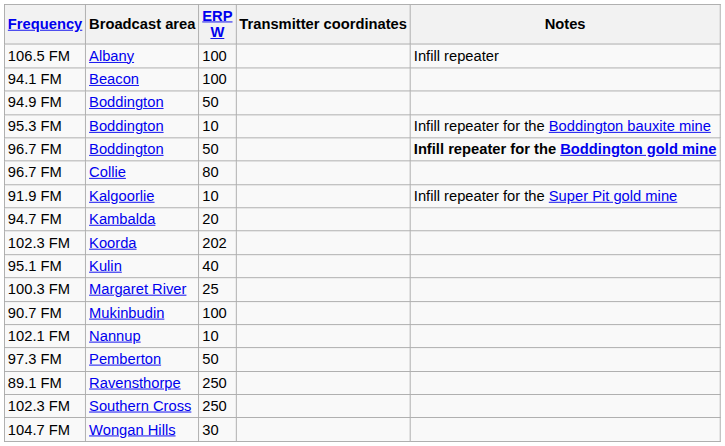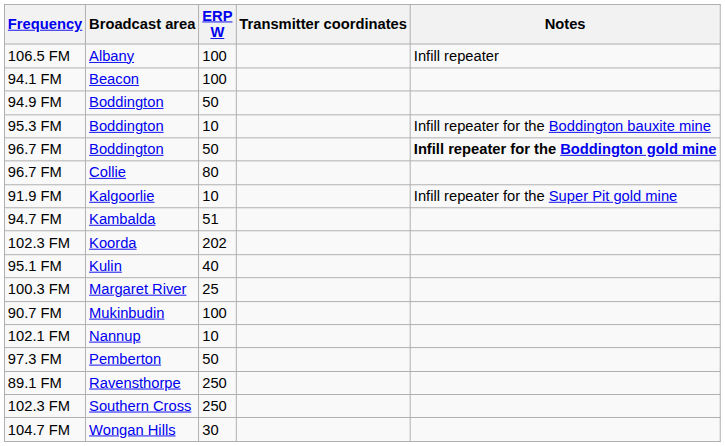 <table class="wikitable sortable">
 <tr>
 <th data-sort-type="number"><a href='#'>Frequency</a></th>
 <th>Broadcast area</th>
 <th data-sort-type="number"><a href='#'>ERP</a><br><a href='#'>W</a></th>
 <th class="unsortable">Transmitter coordinates</th>
 <th class="unsortable">Notes</th>
 </tr>
 <tr>
 <td>106.5 FM</td>
 <td><a href='#'>Albany</a></td>
 <td>100</td>
 <td></td>
 <td>Infill repeater</td>
 </tr>
 <tr>
 <td>94.1 FM</td>
 <td><a href='#'>Beacon</a></td>
 <td>100</td>
 <td></td>
 <td></td>
 </tr>
 <tr>
 <td>94.9 FM</td>
 <td><a href='#'>Boddington</a></td>
 <td>50</td>
 <td></td>
 <td></td>
 </tr>
 <tr>
 <td>95.3 FM</td>
 <td><a href='#'>Boddington</a></td>
 <td>10</td>
 <td></td>
 <td>Infill repeater for the <a href='#'>Boddington bauxite mine</a></td>
 </tr>
 <tr>
 <td>96.7 FM</td>
 <td><a href='#'>Boddington</a></td>
 <td>50</td>
 <td></td>
 <td><strong>Infill repeater for the <a href='#'>Boddington gold mine</a></strong></td>
 </tr>
 <tr>
 <td>96.7 FM</td>
 <td><a href='#'>Collie</a></td>
 <td>80</td>
 <td></td>
 <td></td>
 </tr>
 <tr>
 <td>91.9 FM</td>
 <td><a href='#'>Kalgoorlie</a></td>
 <td>10</td>
 <td></td>
 <td>Infill repeater for the <a href='#'>Super Pit gold mine</a></td>
 </tr>
 <tr>
 <td>94.7 FM</td>
 <td><a href='#'>Kambalda</a></td>
-<td>20</td>
+<td>51</td>
 <td></td>
 <td></td>
 </tr>
 <tr>
 <td>102.3 FM</td>
 <td><a href='#'>Koorda</a></td>
 <td>202</td>
 <td></td>
 <td></td>
 </tr>
 <tr>
 <td>95.1 FM</td>
 <td><a href='#'>Kulin</a></td>
 <td>40</td>
 <td></td>
 <td></td>
 </tr>
 <tr>
 <td>100.3 FM</td>
 <td><a href='#'>Margaret River</a></td>
 <td>25</td>
 <td></td>
 <td></td>
 </tr>
 <tr>
 <td>90.7 FM</td>
 <td><a href='#'>Mukinbudin</a></td>
 <td>100</td>
 <td></td>
 <td></td>
 </tr>
 <tr>
 <td>102.1 FM</td>
 <td><a href='#'>Nannup</a></td>
 <td>10</td>
 <td></td>
 <td></td>
 </tr>
 <tr>
 <td>97.3 FM</td>
 <td><a href='#'>Pemberton</a></td>
 <td>50</td>
 <td></td>
 <td></td>
 </tr>
 <tr>
 <td>89.1 FM</td>
 <td><a href='#'>Ravensthorpe</a></td>
 <td>250</td>
 <td></td>
 <td></td>
 </tr>
 <tr>
 <td>102.3 FM</td>
 <td><a href='#'>Southern Cross</a></td>
 <td>250</td>
 <td></td>
 <td></td>
 </tr>
 <tr>
 <td>104.7 FM</td>
 <td><a href='#'>Wongan Hills</a></td>
 <td>30</td>
 <td></td>
 <td></td>
 </tr>
 </table>
